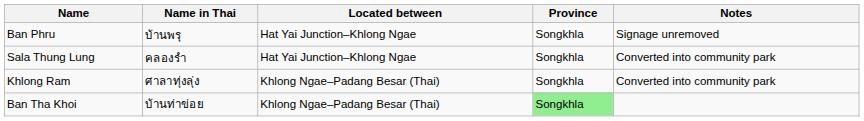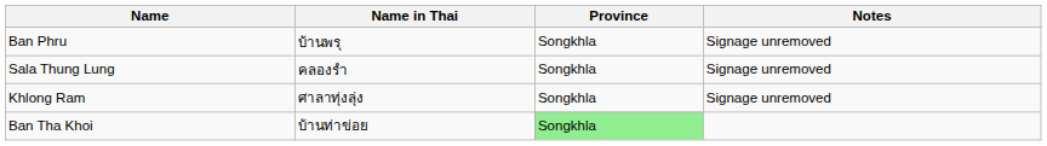 <table class="wikitable" width="75%">
 <tr>
 <th>Name</th>
 <th>Name in Thai</th>
-<th>Located between</th>
 <th>Province</th>
 <th>Notes</th>
 </tr>
 <tr>
 <td>Ban Phru</td>
 <td>บ้านพรุ</td>
-<td>Hat Yai Junction–Khlong Ngae</td>
 <td>Songkhla</td>
 <td>Signage unremoved</td>
 </tr>
 <tr>
 <td>Sala Thung Lung</td>
 <td>คลองรำ</td>
-<td>Hat Yai Junction–Khlong Ngae</td>
 <td>Songkhla</td>
-<td>Converted into community park</td>
+<td>Signage unremoved</td>
 </tr>
 <tr>
 <td>Khlong Ram</td>
 <td>ศาลาทุ่งลุ่ง</td>
-<td>Khlong Ngae–Padang Besar (Thai)</td>
 <td>Songkhla</td>
-<td>Converted into community park</td>
+<td>Signage unremoved</td>
 </tr>
 <tr>
 <td>Ban Tha Khoi</td>
 <td>บ้านท่าข่อย</td>
-<td>Khlong Ngae–Padang Besar (Thai)</td>
 <td style="background: lightgreen;">Songkhla</td>
 <td></td>
 </tr>
 </table>
